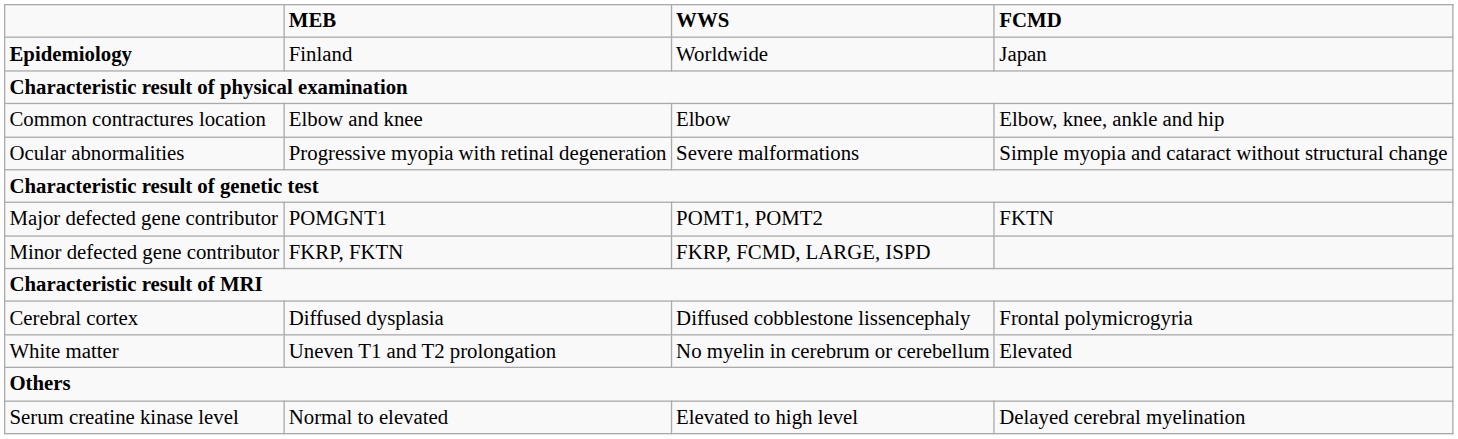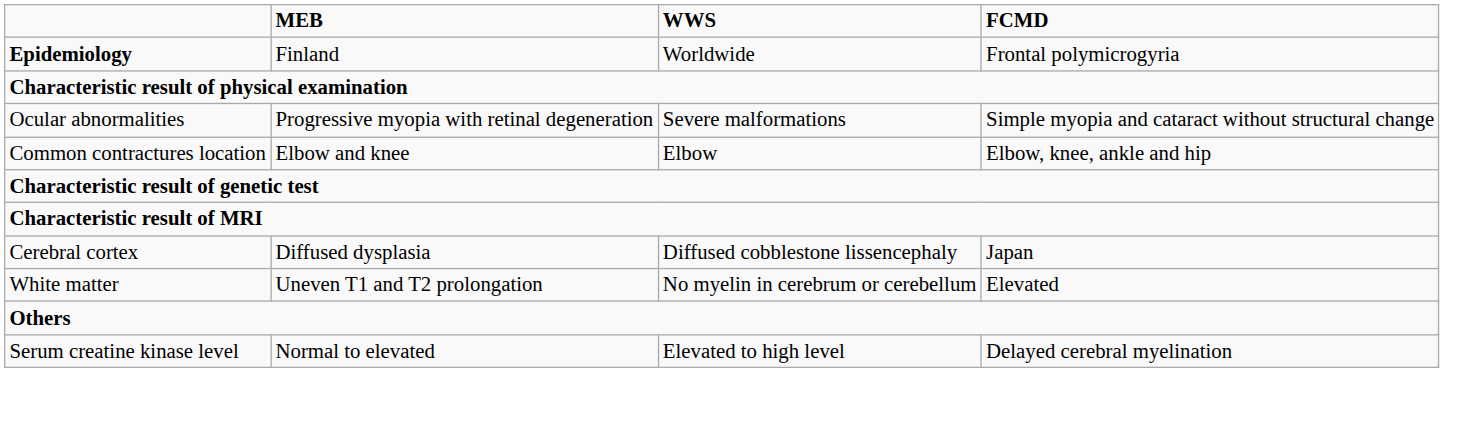 <table class="wikitable">
 <tr>
 <td></td>
 <td><strong>MEB</strong></td>
 <td><strong>WWS</strong></td>
 <td><strong>FCMD</strong></td>
 </tr>
 <tr>
 <td><strong>Epidemiology</strong></td>
 <td>Finland</td>
 <td>Worldwide</td>
-<td>Japan</td>
+<td>Frontal polymicrogyria</td>
 </tr>
 <tr>
 <td colspan="4"><strong>Characteristic result of physical examination</strong></td>
+</tr>
+<tr>
+<td>Ocular abnormalities</td>
+<td>Progressive myopia with retinal degeneration</td>
+<td>Severe malformations</td>
+<td>Simple myopia and cataract without structural change</td>
 </tr>
 <tr>
 <td>Common contractures location </td>
 <td>Elbow and knee</td>
 <td>Elbow</td>
 <td>Elbow, knee, ankle and hip</td>
 </tr>
 <tr>
-<td>Ocular abnormalities</td>
-<td>Progressive myopia with retinal degeneration</td>
-<td>Severe malformations</td>
-<td>Simple myopia and cataract without structural change</td>
-</tr>
-<tr>
 <td colspan="4"><strong>Characteristic result of genetic test</strong></td>
-</tr>
-<tr>
-<td>Major defected gene contributor </td>
-<td>POMGNT1</td>
-<td>POMT1, POMT2</td>
-<td>FKTN</td>
-</tr>
-<tr>
-<td>Minor defected gene contributor</td>
-<td>FKRP, FKTN</td>
-<td>FKRP, FCMD, LARGE, ISPD</td>
-<td></td>
 </tr>
 <tr>
 <td colspan="4"><strong>Characteristic result of MRI</strong></td>
 </tr>
 <tr>
 <td>Cerebral cortex</td>
 <td>Diffused dysplasia</td>
 <td>Diffused cobblestone lissencephaly</td>
-<td>Frontal polymicrogyria</td>
+<td>Japan</td>
 </tr>
 <tr>
 <td>White matter </td>
 <td>Uneven T1 and T2 prolongation</td>
 <td>No myelin in cerebrum or cerebellum</td>
 <td>Elevated</td>
 </tr>
 <tr>
 <td colspan="4"><strong>Others</strong></td>
 </tr>
 <tr>
 <td>Serum creatine kinase level</td>
 <td>Normal to elevated</td>
 <td>Elevated to high level</td>
 <td>Delayed cerebral myelination</td>
 </tr>
 </table>
